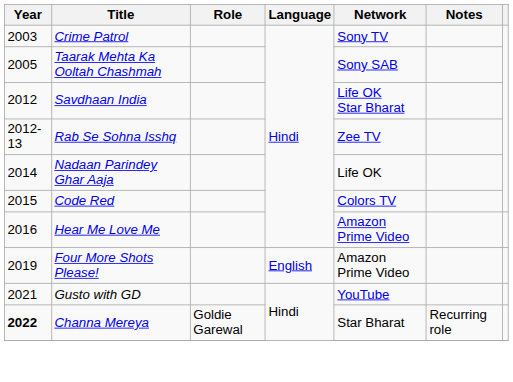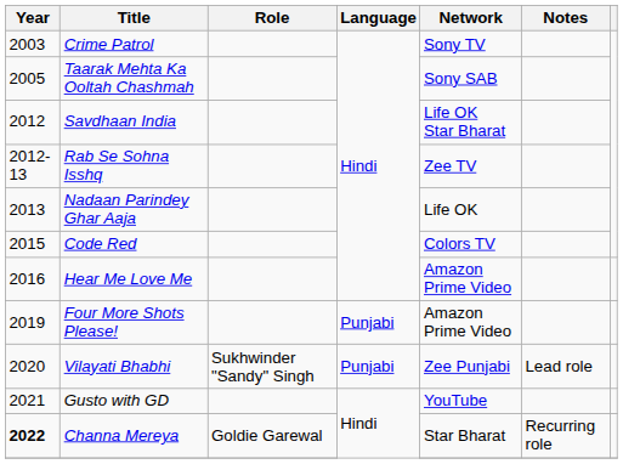 <table class="wikitable sortable">
 <tr>
 <th>Year</th>
 <th>Title</th>
 <th>Role</th>
 <th>Language</th>
 <th>Network</th>
 <th>Notes</th>
 <th class="unsortable" ></th>
 </tr>
 <tr>
 <td>2003</td>
 <td><em><a href='#'>Crime Patrol</a></em></td>
 <td></td>
 <td rowspan="7"><a href='#'>Hindi</a></td>
 <td><a href='#'>Sony TV</a></td>
 <td></td>
 <td rowspan="6"></td>
 </tr>
 <tr>
 <td>2005</td>
 <td><em><a href='#'>Taarak Mehta Ka Ooltah Chashmah</a></em></td>
 <td></td>
 <td><a href='#'>Sony SAB</a></td>
 <td></td>
 </tr>
 <tr>
 <td>2012</td>
 <td><em><a href='#'>Savdhaan India</a></em></td>
 <td></td>
 <td><a href='#'>Life OK</a><br><a href='#'>Star Bharat</a></td>
 <td></td>
 </tr>
 <tr>
 <td>2012-13</td>
 <td><em><a href='#'>Rab Se Sohna Isshq</a></em></td>
 <td></td>
 <td><a href='#'>Zee TV</a></td>
 <td></td>
 </tr>
 <tr>
-<td>2014</td>
+<td>2013</td>
 <td><em><a href='#'>Nadaan Parindey Ghar Aaja</a></em></td>
 <td></td>
 <td>Life OK</td>
 <td></td>
 </tr>
 <tr>
 <td>2015</td>
 <td><em><a href='#'>Code Red</a></em></td>
 <td></td>
 <td><a href='#'>Colors TV</a></td>
 <td></td>
 </tr>
 <tr>
 <td>2016</td>
 <td><em><a href='#'>Hear Me Love Me</a></em></td>
 <td></td>
 <td><a href='#'>Amazon Prime Video</a></td>
 <td></td>
 <td></td>
 </tr>
 <tr>
 <td>2019</td>
 <td><em><a href='#'>Four More Shots Please!</a></em></td>
 <td></td>
-<td><a href='#'>English</a></td>
+<td><a href='#'>Punjabi</a></td>
 <td>Amazon Prime Video</td>
 <td></td>
+<td></td>
+</tr>
+<tr>
+<td>2020</td>
+<td><em><a href='#'>Vilayati Bhabhi</a></em></td>
+<td>Sukhwinder "Sandy" Singh</td>
+<td><a href='#'>Punjabi</a></td>
+<td><a href='#'>Zee Punjabi</a></td>
+<td>Lead role</td>
 <td></td>
 </tr>
 <tr>
 <td>2021</td>
 <td><em>Gusto with GD</em></td>
 <td></td>
 <td rowspan="22">Hindi</td>
 <td><a href='#'>YouTube</a></td>
 <td></td>
 </tr>
 <tr>
 <td><strong>2022</strong></td>
 <td><em><a href='#'>Channa Mereya</a></em></td>
 <td>Goldie Garewal</td>
 <td>Star Bharat</td>
 <td>Recurring role</td>
 <td></td>
 </tr>
 <tr>
 </tr>
 </table>
